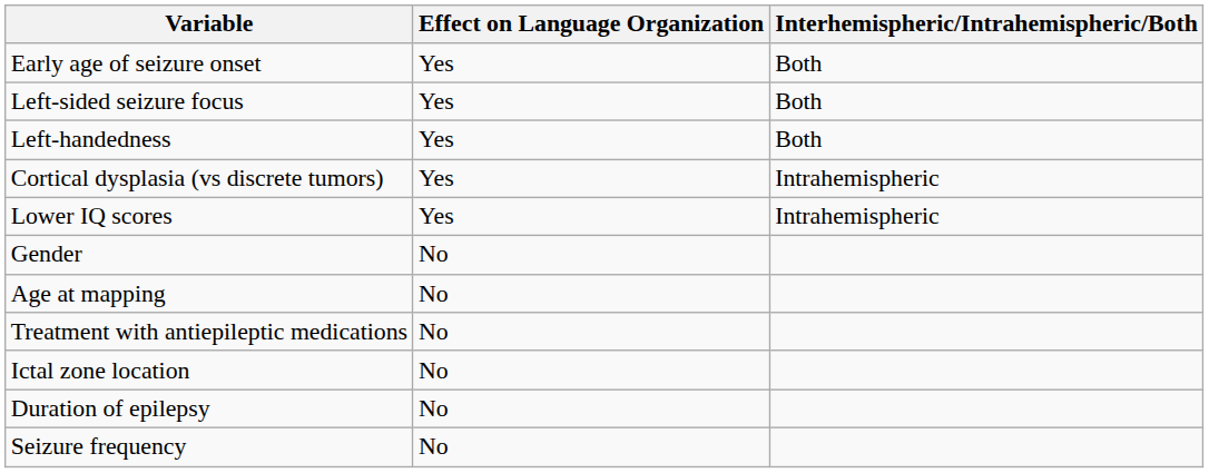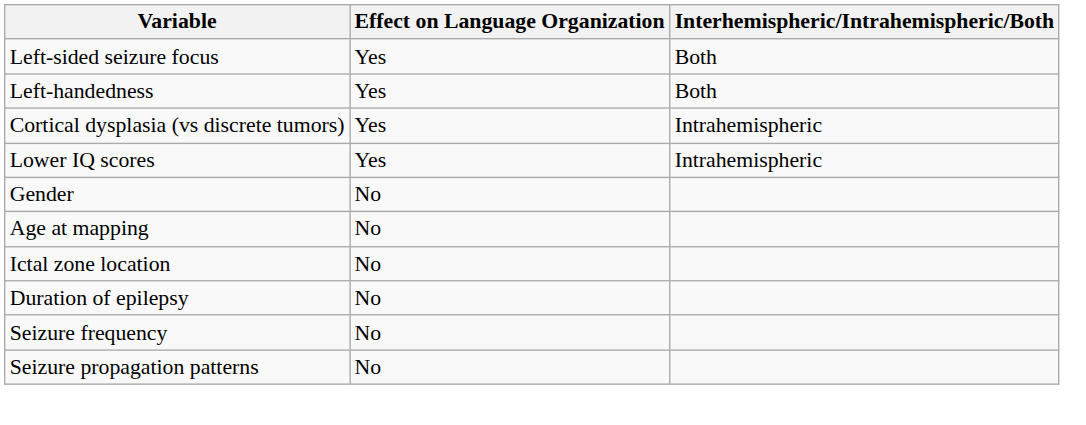 <table class="wikitable">
 <tr>
 <th>Variable</th>
 <th>Effect on Language Organization</th>
 <th>Interhemispheric/Intrahemispheric/Both</th>
-</tr>
-<tr>
-<td>Early age of seizure onset</td>
-<td>Yes</td>
-<td>Both</td>
 </tr>
 <tr>
 <td>Left-sided seizure focus</td>
 <td>Yes</td>
 <td>Both</td>
 </tr>
 <tr>
 <td>Left-handedness</td>
 <td>Yes</td>
 <td>Both</td>
 </tr>
 <tr>
 <td>Cortical dysplasia (vs discrete tumors)</td>
 <td>Yes</td>
 <td>Intrahemispheric</td>
 </tr>
 <tr>
 <td>Lower IQ scores</td>
 <td>Yes</td>
 <td>Intrahemispheric</td>
 </tr>
 <tr>
 <td>Gender</td>
 <td>No</td>
 <td></td>
 </tr>
 <tr>
 <td>Age at mapping</td>
 <td>No</td>
 <td></td>
 </tr>
 <tr>
-<td>Treatment with antiepileptic medications</td>
-<td>No</td>
-<td></td>
-</tr>
-<tr>
 <td>Ictal zone location</td>
 <td>No</td>
 <td></td>
 </tr>
 <tr>
 <td>Duration of epilepsy</td>
 <td>No</td>
 <td></td>
 </tr>
 <tr>
 <td>Seizure frequency</td>
 <td>No</td>
 <td></td>
 </tr>
+<tr>
+<td>Seizure propagation patterns</td>
+<td>No</td>
+<td></td>
+</tr>
 </table>
